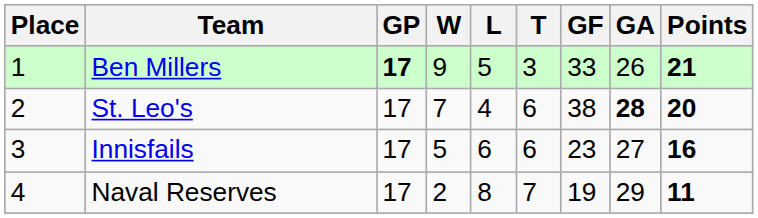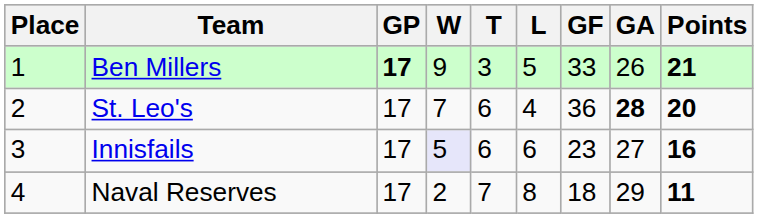 <table class="wikitable">
 <tr>
 <th>Place</th>
 <th width="170">Team</th>
 <th width="20">GP</th>
 <th width="20">W</th>
+<th width="20">T</th>
 <th width="20">L</th>
-<th width="20">T</th>
 <th width="20">GF</th>
 <th width="20">GA</th>
 <th>Points</th>
 </tr>
 <tr bgcolor=#ccffcc>
 <td>1</td>
 <td><a href='#'>Ben Millers</a></td>
 <td><strong>17</strong></td>
 <td>9</td>
+<td>3</td>
 <td>5</td>
-<td>3</td>
 <td>33</td>
 <td>26</td>
 <td><strong>21</strong></td>
 </tr>
 <tr>
 <td>2</td>
 <td><a href='#'>St. Leo's</a></td>
 <td>17</td>
 <td>7</td>
+<td>6</td>
 <td>4</td>
-<td>6</td>
-<td>38</td>
+<td>36</td>
 <td><strong>28</strong></td>
 <td><strong>20</strong></td>
 </tr>
 <tr>
 <td>3</td>
 <td><a href='#'>Innisfails</a></td>
 <td>17</td>
-<td>5</td>
+<td style="background: lavender;">5</td>
 <td>6</td>
 <td>6</td>
 <td>23</td>
 <td>27</td>
 <td><strong>16</strong></td>
 </tr>
 <tr>
 <td>4</td>
 <td>Naval Reserves</td>
 <td>17</td>
 <td>2</td>
+<td>7</td>
 <td>8</td>
-<td>7</td>
-<td>19</td>
+<td>18</td>
 <td>29</td>
 <td><strong>11</strong></td>
 </tr>
 </table>
